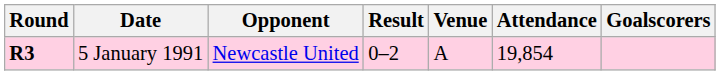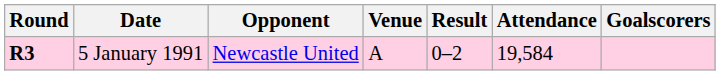 <table class="wikitable">
 <tr>
 <th>Round</th>
 <th>Date</th>
 <th>Opponent</th>
+<th>Venue</th>
 <th>Result</th>
-<th>Venue</th>
 <th>Attendance</th>
 <th>Goalscorers</th>
 </tr>
 <tr style="background-color: #ffd0e3;">
 <td><strong>R3</strong></td>
 <td>5 January 1991</td>
 <td><a href='#'>Newcastle United</a></td>
+<td>A</td>
 <td>0–2</td>
-<td>A</td>
-<td>19,854</td>
+<td>19,584</td>
 <td></td>
 </tr>
 </table>
